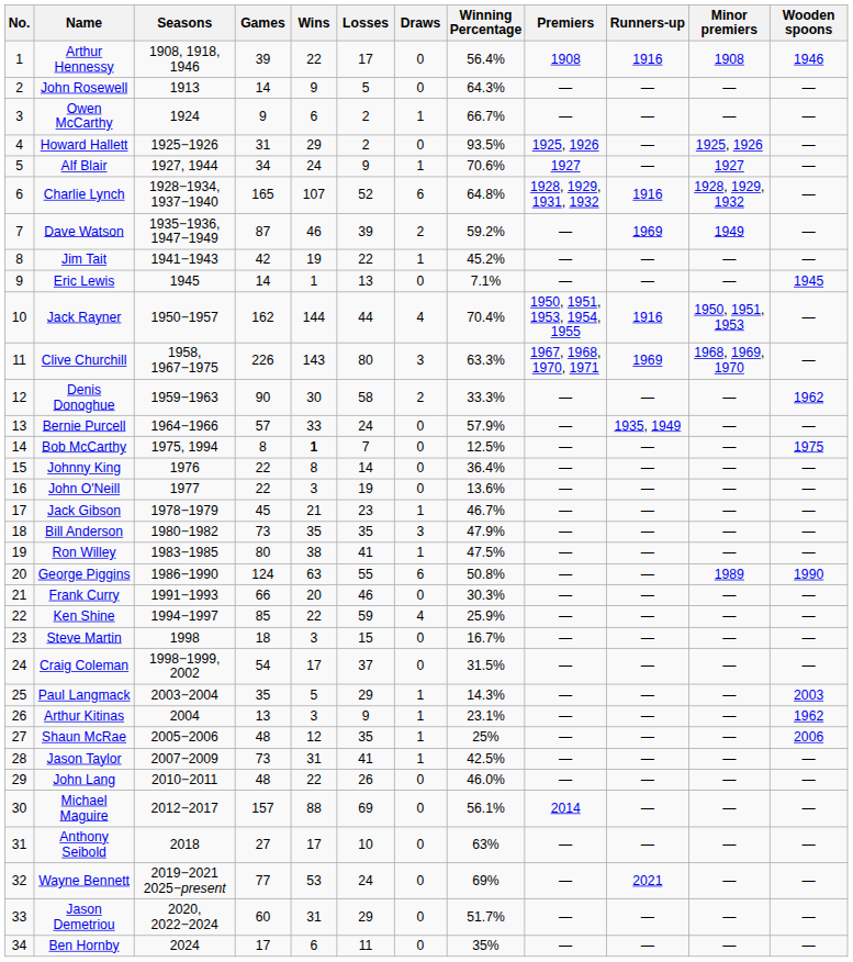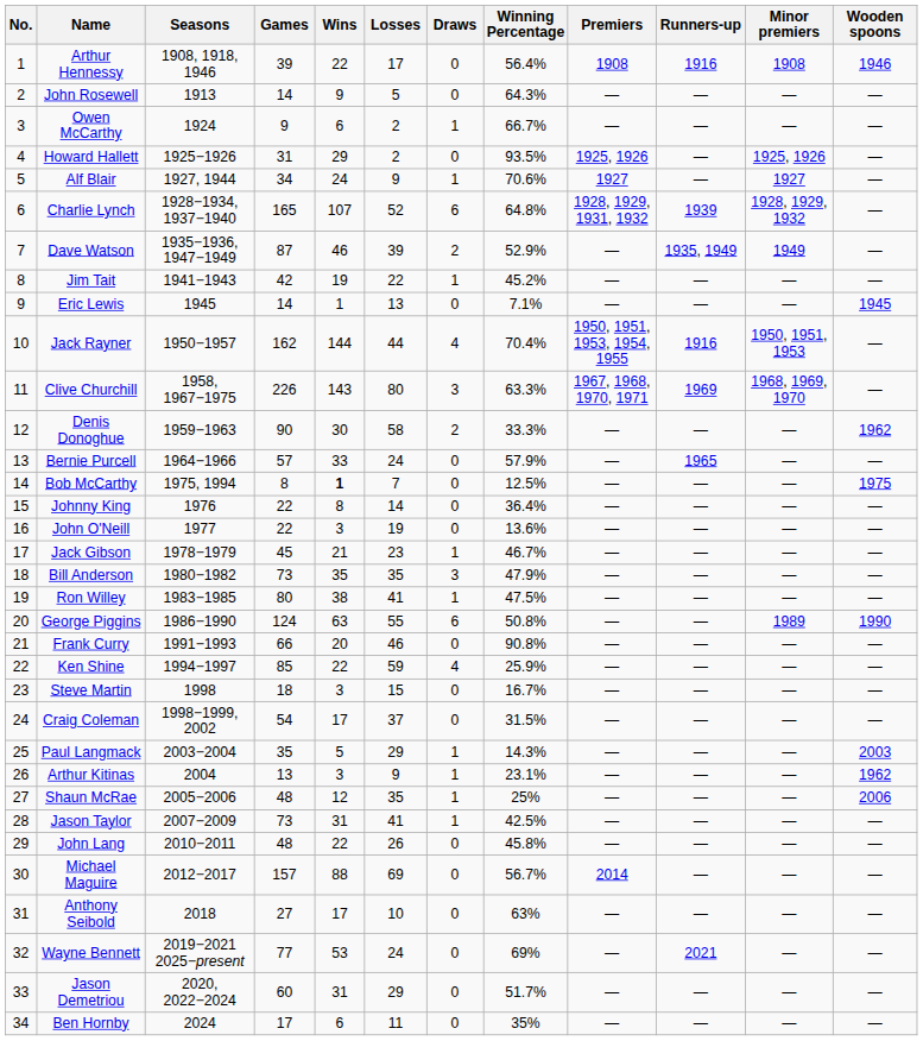 <table class="wikitable sortable" width="80%" style="text-align: center;">
 <tr>
 <th style="width:2em">No.</th>
 <th style="width:15em">Name</th>
 <th style="width:10em" data-sort-type="number">Seasons</th>
 <th style="width:5em" data-sort-type="number">Games</th>
 <th style="width:5em" data-sort-type="number">Wins</th>
 <th style="width:5em" data-sort-type="number">Losses</th>
 <th style="width:5em" data-sort-type="number">Draws</th>
 <th style="width:5em" data-sort-type="number">Winning Percentage</th>
 <th style="width:10em" data-sort-type="number">Premiers</th>
 <th style="width:10em" data-sort-type="number">Runners-up</th>
 <th style="width:10em" data-sort-type="number">Minor premiers</th>
 <th style="width:10em" data-sort-type="number">Wooden spoons</th>
 </tr>
 <tr>
 <td>1</td>
 <td><a href='#'>Arthur Hennessy</a></td>
 <td>1908, 1918, 1946</td>
 <td>39</td>
 <td>22</td>
 <td>17</td>
 <td>0</td>
 <td>56.4%</td>
 <td><a href='#'>1908</a></td>
 <td><a href='#'>1916</a></td>
 <td><a href='#'>1908</a></td>
 <td><a href='#'>1946</a></td>
 </tr>
 <tr>
 <td>2</td>
 <td><a href='#'>John Rosewell</a></td>
 <td>1913</td>
 <td>14</td>
 <td>9</td>
 <td>5</td>
 <td>0</td>
 <td>64.3%</td>
 <td>—</td>
 <td>—</td>
 <td>—</td>
 <td>—</td>
 </tr>
 <tr>
 <td>3</td>
 <td><a href='#'>Owen McCarthy</a></td>
 <td>1924</td>
 <td>9</td>
 <td>6</td>
 <td>2</td>
 <td>1</td>
 <td>66.7%</td>
 <td>—</td>
 <td>—</td>
 <td>—</td>
 <td>—</td>
 </tr>
 <tr>
 <td>4</td>
 <td><a href='#'>Howard Hallett</a></td>
 <td>1925−1926</td>
 <td>31</td>
 <td>29</td>
 <td>2</td>
 <td>0</td>
 <td>93.5%</td>
 <td><a href='#'>1925</a>, <a href='#'>1926</a></td>
 <td>—</td>
 <td><a href='#'>1925</a>, <a href='#'>1926</a></td>
 <td>—</td>
 </tr>
 <tr>
 <td>5</td>
 <td><a href='#'>Alf Blair</a></td>
 <td>1927, 1944</td>
 <td>34</td>
 <td>24</td>
 <td>9</td>
 <td>1</td>
 <td>70.6%</td>
 <td><a href='#'>1927</a></td>
 <td>—</td>
 <td><a href='#'>1927</a></td>
 <td>—</td>
 </tr>
 <tr>
 <td>6</td>
 <td><a href='#'>Charlie Lynch</a></td>
 <td>1928−1934, 1937−1940</td>
 <td>165</td>
 <td>107</td>
 <td>52</td>
 <td>6</td>
 <td>64.8%</td>
 <td><a href='#'>1928</a>, <a href='#'>1929</a>, <a href='#'>1931</a>, <a href='#'>1932</a></td>
-<td><a href='#'>1916</a></td>
+<td><a href='#'>1939</a></td>
 <td><a href='#'>1928</a>, <a href='#'>1929</a>, <a href='#'>1932</a></td>
 <td>—</td>
 </tr>
 <tr>
 <td>7</td>
 <td><a href='#'>Dave Watson</a></td>
 <td>1935−1936, 1947−1949</td>
 <td>87</td>
 <td>46</td>
 <td>39</td>
 <td>2</td>
-<td>59.2%</td>
+<td>52.9%</td>
 <td>—</td>
-<td><a href='#'>1969</a></td>
+<td><a href='#'>1935</a>, <a href='#'>1949</a></td>
 <td><a href='#'>1949</a></td>
 <td>—</td>
 </tr>
 <tr>
 <td>8</td>
 <td><a href='#'>Jim Tait</a></td>
 <td>1941−1943</td>
 <td>42</td>
 <td>19</td>
 <td>22</td>
 <td>1</td>
 <td>45.2%</td>
 <td>—</td>
 <td>—</td>
 <td>—</td>
 <td>—</td>
 </tr>
 <tr>
 <td>9</td>
 <td><a href='#'>Eric Lewis</a></td>
 <td>1945</td>
 <td>14</td>
 <td>1</td>
 <td>13</td>
 <td>0</td>
 <td>7.1%</td>
 <td>—</td>
 <td>—</td>
 <td>—</td>
 <td><a href='#'>1945</a></td>
 </tr>
 <tr>
 <td>10</td>
 <td><a href='#'>Jack Rayner</a></td>
 <td>1950−1957</td>
 <td>162</td>
 <td>144</td>
 <td>44</td>
 <td>4</td>
 <td>70.4%</td>
 <td><a href='#'>1950</a>, <a href='#'>1951</a>, <a href='#'>1953</a>, <a href='#'>1954</a>, <a href='#'>1955</a></td>
 <td><a href='#'>1916</a></td>
 <td><a href='#'>1950</a>, <a href='#'>1951</a>, <a href='#'>1953</a></td>
 <td>—</td>
 </tr>
 <tr>
 <td>11</td>
 <td><a href='#'>Clive Churchill</a></td>
 <td>1958, 1967−1975</td>
 <td>226</td>
 <td>143</td>
 <td>80</td>
 <td>3</td>
 <td>63.3%</td>
 <td><a href='#'>1967</a>, <a href='#'>1968</a>, <a href='#'>1970</a>, <a href='#'>1971</a></td>
 <td><a href='#'>1969</a></td>
 <td><a href='#'>1968</a>, <a href='#'>1969</a>, <a href='#'>1970</a></td>
 <td>—</td>
 </tr>
 <tr>
 <td>12</td>
 <td><a href='#'>Denis Donoghue</a></td>
 <td>1959−1963</td>
 <td>90</td>
 <td>30</td>
 <td>58</td>
 <td>2</td>
 <td>33.3%</td>
 <td>—</td>
 <td>—</td>
 <td>—</td>
 <td><a href='#'>1962</a></td>
 </tr>
 <tr>
 <td>13</td>
 <td><a href='#'>Bernie Purcell</a></td>
 <td>1964−1966</td>
 <td>57</td>
 <td>33</td>
 <td>24</td>
 <td>0</td>
 <td>57.9%</td>
 <td>—</td>
-<td><a href='#'>1935</a>, <a href='#'>1949</a></td>
+<td><a href='#'>1965</a></td>
 <td>—</td>
 <td>—</td>
 </tr>
 <tr>
 <td>14</td>
 <td><a href='#'>Bob McCarthy</a></td>
 <td>1975, 1994</td>
 <td>8</td>
 <td><strong>1</strong></td>
 <td>7</td>
 <td>0</td>
 <td>12.5%</td>
 <td>—</td>
 <td>—</td>
 <td>—</td>
 <td><a href='#'>1975</a></td>
 </tr>
 <tr>
 <td>15</td>
 <td><a href='#'>Johnny King</a></td>
 <td>1976</td>
 <td>22</td>
 <td>8</td>
 <td>14</td>
 <td>0</td>
 <td>36.4%</td>
 <td>—</td>
 <td>—</td>
 <td>—</td>
 <td>—</td>
 </tr>
 <tr>
 <td>16</td>
 <td><a href='#'>John O'Neill</a></td>
 <td>1977</td>
 <td>22</td>
 <td>3</td>
 <td>19</td>
 <td>0</td>
 <td>13.6%</td>
 <td>—</td>
 <td>—</td>
 <td>—</td>
 <td>—</td>
 </tr>
 <tr>
 <td>17</td>
 <td><a href='#'>Jack Gibson</a></td>
 <td>1978−1979</td>
 <td>45</td>
 <td>21</td>
 <td>23</td>
 <td>1</td>
 <td>46.7%</td>
 <td>—</td>
 <td>—</td>
 <td>—</td>
 <td>—</td>
 </tr>
 <tr>
 <td>18</td>
 <td><a href='#'>Bill Anderson</a></td>
 <td>1980−1982</td>
 <td>73</td>
 <td>35</td>
 <td>35</td>
 <td>3</td>
 <td>47.9%</td>
 <td>—</td>
 <td>—</td>
 <td>—</td>
 <td>—</td>
 </tr>
 <tr>
 <td>19</td>
 <td><a href='#'>Ron Willey</a></td>
 <td>1983−1985</td>
 <td>80</td>
 <td>38</td>
 <td>41</td>
 <td>1</td>
 <td>47.5%</td>
 <td>—</td>
 <td>—</td>
 <td>—</td>
 <td>—</td>
 </tr>
 <tr>
 <td>20</td>
 <td><a href='#'>George Piggins</a></td>
 <td>1986−1990</td>
 <td>124</td>
 <td>63</td>
 <td>55</td>
 <td>6</td>
 <td>50.8%</td>
 <td>—</td>
 <td>—</td>
 <td><a href='#'>1989</a></td>
 <td><a href='#'>1990</a></td>
 </tr>
 <tr>
 <td>21</td>
 <td><a href='#'>Frank Curry</a></td>
 <td>1991−1993</td>
 <td>66</td>
 <td>20</td>
 <td>46</td>
 <td>0</td>
-<td>30.3%</td>
+<td>90.8%</td>
 <td>—</td>
 <td>—</td>
 <td>—</td>
 <td>—</td>
 </tr>
 <tr>
 <td>22</td>
 <td><a href='#'>Ken Shine</a></td>
 <td>1994−1997</td>
 <td>85</td>
 <td>22</td>
 <td>59</td>
 <td>4</td>
 <td>25.9%</td>
 <td>—</td>
 <td>—</td>
 <td>—</td>
 <td>—</td>
 </tr>
 <tr>
 <td>23</td>
 <td><a href='#'>Steve Martin</a></td>
 <td>1998</td>
 <td>18</td>
 <td>3</td>
 <td>15</td>
 <td>0</td>
 <td>16.7%</td>
 <td>—</td>
 <td>—</td>
 <td>—</td>
 <td>—</td>
 </tr>
 <tr>
 <td>24</td>
 <td><a href='#'>Craig Coleman</a></td>
 <td>1998−1999, 2002</td>
 <td>54</td>
 <td>17</td>
 <td>37</td>
 <td>0</td>
 <td>31.5%</td>
 <td>—</td>
 <td>—</td>
 <td>—</td>
 <td>—</td>
 </tr>
 <tr>
 <td>25</td>
 <td><a href='#'>Paul Langmack</a></td>
 <td>2003−2004</td>
 <td>35</td>
 <td>5</td>
 <td>29</td>
 <td>1</td>
 <td>14.3%</td>
 <td>—</td>
 <td>—</td>
 <td>—</td>
 <td><a href='#'>2003</a></td>
 </tr>
 <tr>
 <td>26</td>
 <td><a href='#'>Arthur Kitinas</a></td>
 <td>2004</td>
 <td>13</td>
 <td>3</td>
 <td>9</td>
 <td>1</td>
 <td>23.1%</td>
 <td>—</td>
 <td>—</td>
 <td>—</td>
 <td><a href='#'>1962</a></td>
 </tr>
 <tr>
 <td>27</td>
 <td><a href='#'>Shaun McRae</a></td>
 <td>2005−2006</td>
 <td>48</td>
 <td>12</td>
 <td>35</td>
 <td>1</td>
 <td>25%</td>
 <td>—</td>
 <td>—</td>
 <td>—</td>
 <td><a href='#'>2006</a></td>
 </tr>
 <tr>
 <td>28</td>
 <td><a href='#'>Jason Taylor</a></td>
 <td>2007−2009</td>
 <td>73</td>
 <td>31</td>
 <td>41</td>
 <td>1</td>
 <td>42.5%</td>
 <td>—</td>
 <td>—</td>
 <td>—</td>
 <td>—</td>
 </tr>
 <tr>
 <td>29</td>
 <td><a href='#'>John Lang</a></td>
 <td>2010−2011</td>
 <td>48</td>
 <td>22</td>
 <td>26</td>
 <td>0</td>
-<td>46.0%</td>
+<td>45.8%</td>
 <td>—</td>
 <td>—</td>
 <td>—</td>
 <td>—</td>
 </tr>
 <tr>
 <td>30</td>
 <td><a href='#'>Michael Maguire</a></td>
 <td>2012−2017</td>
 <td>157</td>
 <td>88</td>
 <td>69</td>
 <td>0</td>
-<td>56.1%</td>
+<td>56.7%</td>
 <td><a href='#'>2014</a></td>
 <td>—</td>
 <td>—</td>
 <td>—</td>
 </tr>
 <tr>
 <td>31</td>
 <td><a href='#'>Anthony Seibold</a></td>
 <td>2018</td>
 <td>27</td>
 <td>17</td>
 <td>10</td>
 <td>0</td>
 <td>63%</td>
 <td>—</td>
 <td>—</td>
 <td>—</td>
 <td>—</td>
 </tr>
 <tr>
 <td>32</td>
 <td><a href='#'>Wayne Bennett</a></td>
 <td>2019−2021<br>2025−<em>present</em></td>
 <td>77</td>
 <td>53</td>
 <td>24</td>
 <td>0</td>
 <td>69%</td>
 <td>—</td>
 <td><a href='#'>2021</a></td>
 <td>—</td>
 <td>—</td>
 </tr>
 <tr>
 <td>33</td>
 <td><a href='#'>Jason Demetriou</a></td>
 <td>2020, 2022−2024</td>
 <td>60</td>
 <td>31</td>
 <td>29</td>
 <td>0</td>
 <td>51.7%</td>
 <td>—</td>
 <td>—</td>
 <td>—</td>
 <td>—</td>
 </tr>
 <tr>
 <td>34</td>
 <td><a href='#'>Ben Hornby</a></td>
 <td>2024</td>
 <td>17</td>
 <td>6</td>
 <td>11</td>
 <td>0</td>
 <td>35%</td>
 <td>—</td>
 <td>—</td>
 <td>—</td>
 <td>—</td>
 </tr>
 </table>
